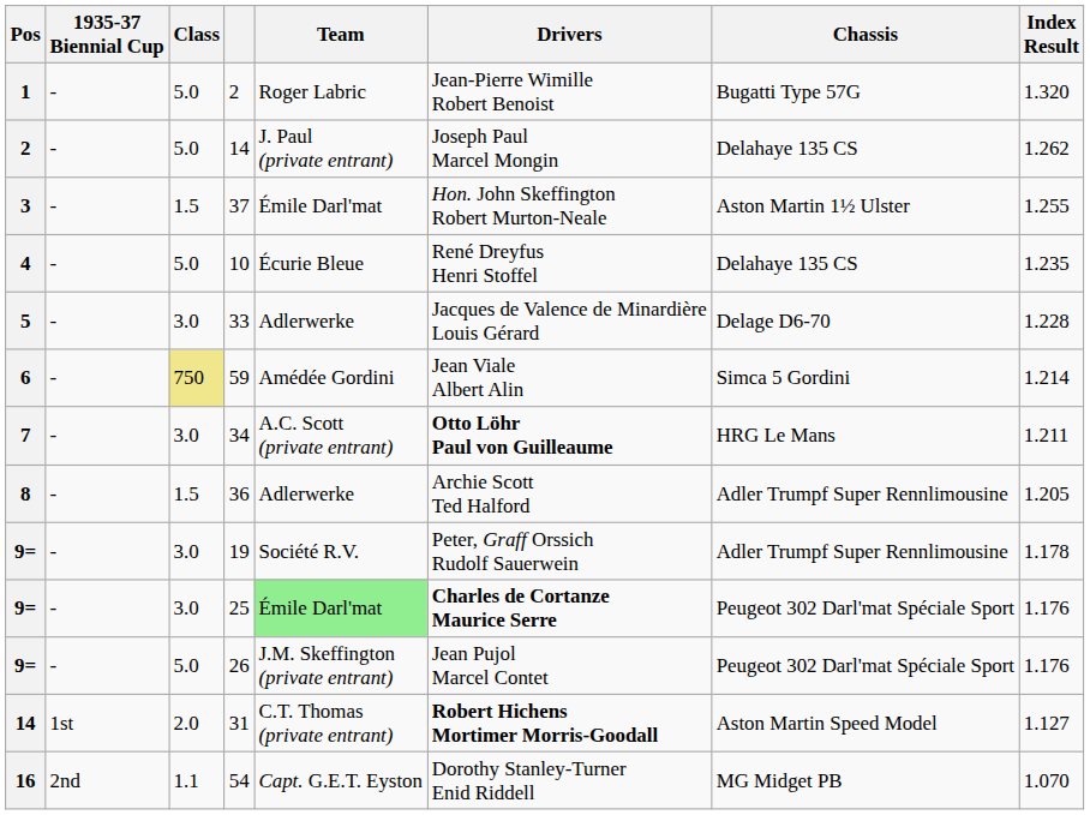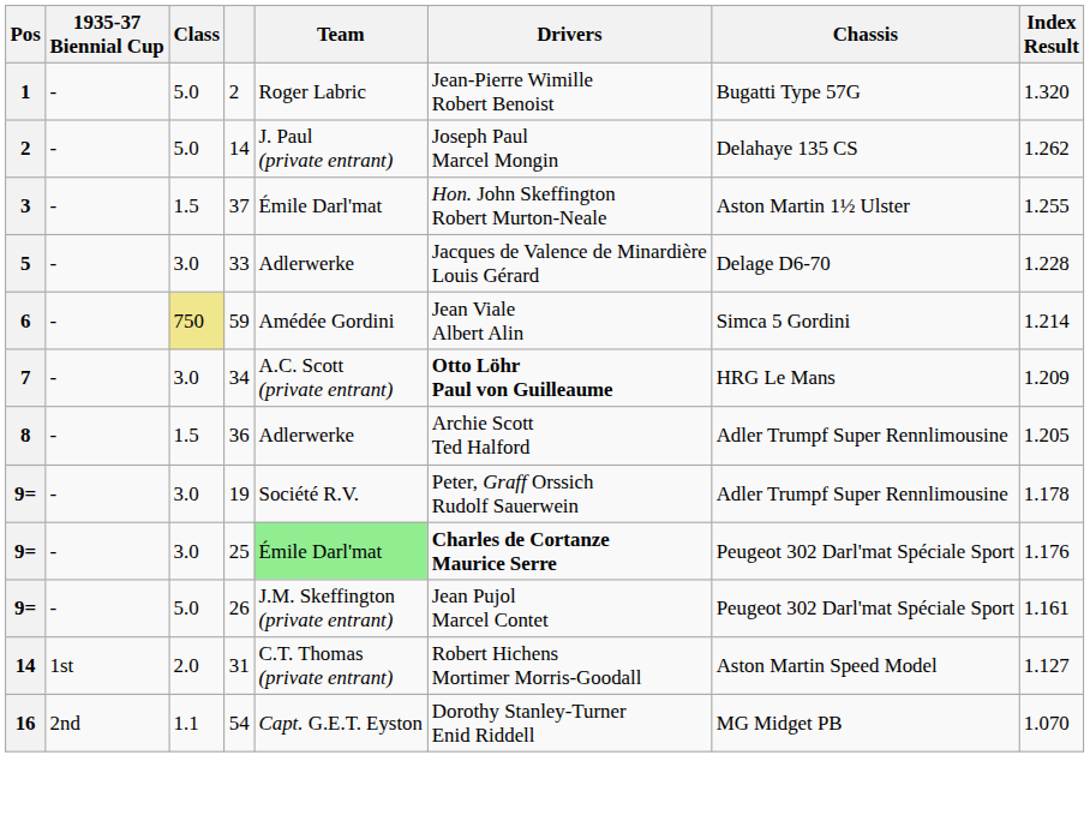 <table class="wikitable" style="font-size: 95%;">
 <tr>
 <th>Pos</th>
 <th>1935-37<br>Biennial Cup</th>
 <th>Class</th>
 <th></th>
 <th>Team</th>
 <th>Drivers</th>
 <th>Chassis</th>
 <th>Index<br>Result</th>
 </tr>
 <tr>
 <th>1</th>
 <td>-</td>
 <td>5.0</td>
 <td>2</td>
 <td> Roger Labric</td>
 <td> Jean-Pierre Wimille<br> Robert Benoist</td>
 <td>Bugatti Type 57G</td>
 <td>1.320</td>
 </tr>
 <tr>
 <th>2</th>
 <td>-</td>
 <td>5.0</td>
 <td>14</td>
 <td> J. Paul<br><em>(private entrant)</em></td>
 <td> Joseph Paul<br> Marcel Mongin</td>
 <td>Delahaye 135 CS</td>
 <td>1.262</td>
 </tr>
 <tr>
 <th>3</th>
 <td>-</td>
 <td>1.5</td>
 <td>37</td>
 <td> Émile Darl'mat</td>
 <td> <em>Hon.</em> John Skeffington <br> Robert Murton-Neale</td>
 <td>Aston Martin 1½ Ulster</td>
 <td>1.255</td>
 </tr>
 <tr>
-<th>4</th>
-<td>-</td>
-<td>5.0</td>
-<td>10</td>
-<td> Écurie Bleue</td>
-<td> René Dreyfus<br> Henri Stoffel</td>
-<td>Delahaye 135 CS</td>
-<td>1.235</td>
-</tr>
-<tr>
 <th>5</th>
 <td>-</td>
 <td>3.0</td>
 <td>33</td>
 <td> Adlerwerke</td>
 <td> Jacques de Valence de Minardière<br> Louis Gérard</td>
 <td>Delage D6-70</td>
 <td>1.228</td>
 </tr>
 <tr>
 <th>6</th>
 <td>-</td>
 <td style="background: khaki;">750</td>
 <td>59</td>
 <td> Amédée Gordini</td>
 <td> Jean Viale<br> Albert Alin</td>
 <td>Simca 5 Gordini</td>
 <td>1.214</td>
 </tr>
 <tr>
 <th>7</th>
 <td>-</td>
 <td>3.0</td>
 <td>34</td>
 <td> A.C. Scott<br><em>(private entrant)</em></td>
 <td><strong> Otto Löhr<br> Paul von Guilleaume</strong></td>
 <td>HRG Le Mans</td>
-<td>1.211</td>
+<td>1.209</td>
 </tr>
 <tr>
 <th>8</th>
 <td>-</td>
 <td>1.5</td>
 <td>36</td>
 <td> Adlerwerke</td>
 <td> Archie Scott<br> Ted Halford</td>
 <td>Adler Trumpf Super Rennlimousine</td>
 <td>1.205</td>
 </tr>
 <tr>
 <th>9=</th>
 <td>-</td>
 <td>3.0</td>
 <td>19</td>
 <td> Société R.V.</td>
 <td> Peter, <em>Graff</em> Orssich<br> Rudolf Sauerwein</td>
 <td>Adler Trumpf Super Rennlimousine</td>
 <td>1.178</td>
 </tr>
 <tr>
 <th>9=</th>
 <td>-</td>
 <td>3.0</td>
 <td>25</td>
 <td style="background: lightgreen;"> Émile Darl'mat</td>
 <td><strong> Charles de Cortanze<br> Maurice Serre</strong></td>
 <td>Peugeot 302 Darl'mat Spéciale Sport</td>
 <td>1.176</td>
 </tr>
 <tr>
 <th>9=</th>
 <td>-</td>
 <td>5.0</td>
 <td>26</td>
 <td> J.M. Skeffington<br><em>(private entrant)</em></td>
 <td> Jean Pujol<br> Marcel Contet</td>
 <td>Peugeot 302 Darl'mat Spéciale Sport</td>
-<td>1.176</td>
+<td>1.161</td>
 </tr>
 <tr>
 <th>14</th>
 <td>1st</td>
 <td>2.0</td>
 <td>31</td>
 <td> C.T. Thomas<br><em>(private entrant)</em></td>
-<td><strong> Robert Hichens<br> Mortimer Morris-Goodall</strong></td>
+<td> Robert Hichens<br> Mortimer Morris-Goodall</td>
 <td>Aston Martin Speed Model</td>
 <td>1.127</td>
 </tr>
 <tr>
 <th>16</th>
 <td>2nd</td>
 <td>1.1</td>
 <td>54</td>
 <td> <em>Capt.</em> G.E.T. Eyston</td>
 <td> Dorothy Stanley-Turner<br> Enid Riddell</td>
 <td>MG Midget PB</td>
 <td>1.070</td>
 </tr>
 </table>
